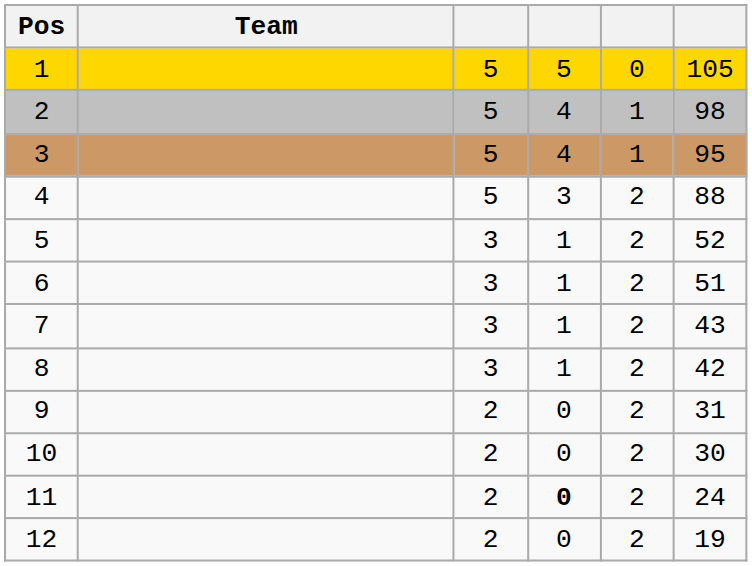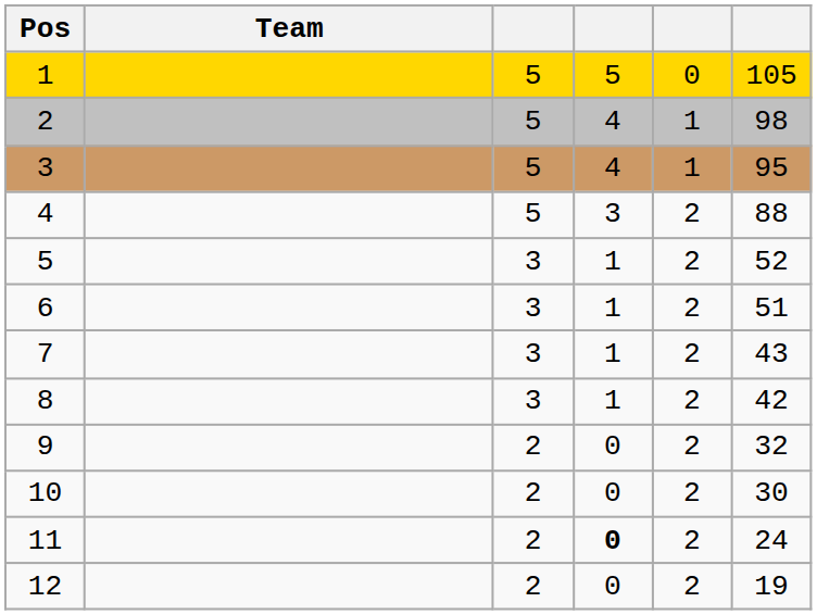 <table class="wikitable" style="text-align:center">
 <tr>
 <th width=30>Pos</th>
 <th width=180>Team</th>
 <th width=30></th>
 <th width=30></th>
 <th width=30></th>
 <th width=30></th>
 </tr>
 <tr bgcolor=gold>
 <td>1</td>
 <td align=left></td>
 <td>5</td>
 <td>5</td>
 <td>0</td>
 <td>105</td>
 </tr>
 <tr bgcolor=silver>
 <td>2</td>
 <td align=left></td>
 <td>5</td>
 <td>4</td>
 <td>1</td>
 <td>98</td>
 </tr>
 <tr bgcolor=cc9966>
 <td>3</td>
 <td align=left></td>
 <td>5</td>
 <td>4</td>
 <td>1</td>
 <td>95</td>
 </tr>
 <tr>
 <td>4</td>
 <td align=left></td>
 <td>5</td>
 <td>3</td>
 <td>2</td>
 <td>88</td>
 </tr>
 <tr>
 <td>5</td>
 <td align=left></td>
 <td>3</td>
 <td>1</td>
 <td>2</td>
 <td>52</td>
 </tr>
 <tr>
 <td>6</td>
 <td align=left></td>
 <td>3</td>
 <td>1</td>
 <td>2</td>
 <td>51</td>
 </tr>
 <tr>
 <td>7</td>
 <td align=left></td>
 <td>3</td>
 <td>1</td>
 <td>2</td>
 <td>43</td>
 </tr>
 <tr>
 <td>8</td>
 <td align=left></td>
 <td>3</td>
 <td>1</td>
 <td>2</td>
 <td>42</td>
 </tr>
 <tr>
 <td>9</td>
 <td align=left></td>
 <td>2</td>
 <td>0</td>
 <td>2</td>
-<td>31</td>
+<td>32</td>
 </tr>
 <tr>
 <td>10</td>
 <td align=left></td>
 <td>2</td>
 <td>0</td>
 <td>2</td>
 <td>30</td>
 </tr>
 <tr>
 <td>11</td>
 <td align=left></td>
 <td>2</td>
 <td><strong>0</strong></td>
 <td>2</td>
 <td>24</td>
 </tr>
 <tr>
 <td>12</td>
 <td align=left></td>
 <td>2</td>
 <td>0</td>
 <td>2</td>
 <td>19</td>
 </tr>
 </table>
